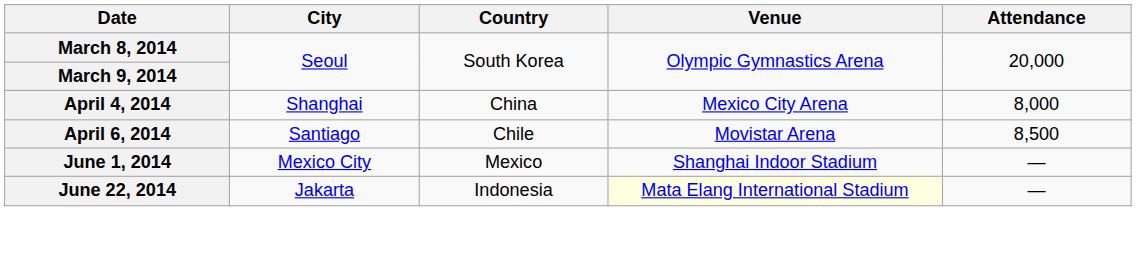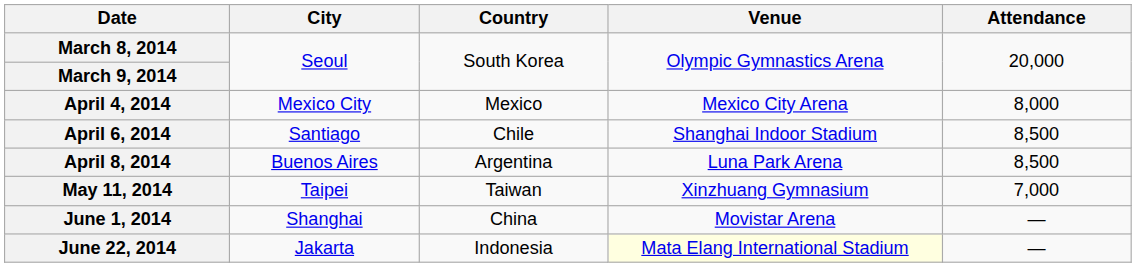 <table class="wikitable plainrowheaders" style="text-align:center;">
 <tr>
 <th scope="col" style="width:12em;">Date</th>
 <th scope="col" style="width:10em;">City</th>
 <th scope="col" style="width:10em;">Country</th>
 <th scope="col" style="width:18em;">Venue</th>
 <th scope="col" style="width:10em;">Attendance</th>
 </tr>
 <tr>
 <th scope="row" style="text-align:center">March 8, 2014</th>
 <td rowspan="2"><a href='#'>Seoul</a></td>
 <td rowspan="2">South Korea</td>
 <td rowspan="2"><a href='#'>Olympic Gymnastics Arena</a></td>
 <td rowspan="2">20,000</td>
 </tr>
 <tr>
 <th scope="row" style="text-align:center">March 9, 2014</th>
 </tr>
 <tr>
 <th scope="row" style="text-align:center">April 4, 2014</th>
-<td><a href='#'>Shanghai</a></td>
-<td>China</td>
+<td><a href='#'>Mexico City</a></td>
+<td>Mexico</td>
 <td><a href='#'>Mexico City Arena</a></td>
 <td>8,000</td>
 </tr>
 <tr>
 <th scope="row" style="text-align:center">April 6, 2014</th>
 <td><a href='#'>Santiago</a></td>
 <td>Chile</td>
-<td><a href='#'>Movistar Arena</a></td>
+<td><a href='#'>Shanghai Indoor Stadium</a></td>
 <td>8,500</td>
 </tr>
 <tr>
+<th scope="row" style="text-align:center">April 8, 2014</th>
+<td><a href='#'>Buenos Aires</a></td>
+<td>Argentina</td>
+<td><a href='#'>Luna Park Arena</a></td>
+<td>8,500</td>
+</tr>
+<tr>
+<th scope="row" style="text-align:center">May 11, 2014</th>
+<td><a href='#'>Taipei</a></td>
+<td>Taiwan</td>
+<td><a href='#'>Xinzhuang Gymnasium</a></td>
+<td>7,000</td>
+</tr>
+<tr>
 <th scope="row" style="text-align:center">June 1, 2014</th>
-<td><a href='#'>Mexico City</a></td>
-<td>Mexico</td>
-<td><a href='#'>Shanghai Indoor Stadium</a></td>
+<td><a href='#'>Shanghai</a></td>
+<td>China</td>
+<td><a href='#'>Movistar Arena</a></td>
 <td>—</td>
 </tr>
 <tr>
 <th scope="row" style="text-align:center">June 22, 2014</th>
 <td><a href='#'>Jakarta</a></td>
 <td>Indonesia</td>
 <td style="background: lightyellow;"><a href='#'>Mata Elang International Stadium</a></td>
 <td>—</td>
 </tr>
 </table>
